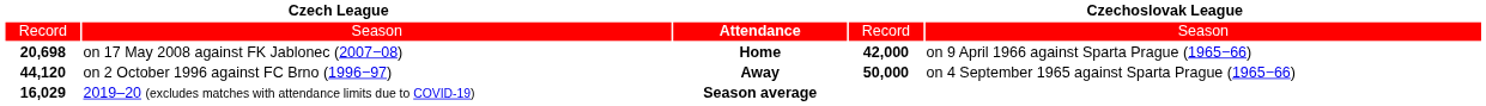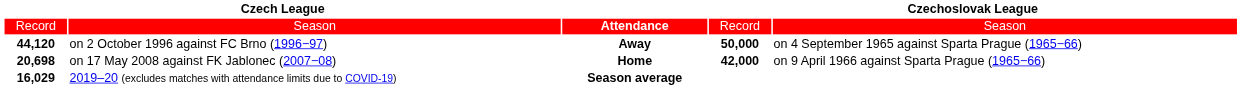 <table style="width:100%; text-align:center;">
 <tr style="vertical-align:top; background:#White;">
 <th colspan="2">Czech League</th>
 <th></th>
 <th colspan="2">Czechoslovak League</th>
 </tr>
 <tr style="vertical-align:top; background:#FF0000; color:#FFFFFF">
 <td>Record</td>
 <td>Season</td>
 <td><strong>Attendance</strong></td>
 <td>Record</td>
 <td>Season</td>
 </tr>
 <tr>
+<td style="text-align:center"><strong>44,120</strong></td>
+<td style="text-align:left">on 2 October 1996 against FC Brno (<a href='#'>1996−97</a>)</td>
+<td style="background:#White"><strong>Away</strong></td>
+<td style="text-align:center"><strong>50,000</strong></td>
+<td style="text-align:left">on 4 September 1965 against Sparta Prague (<a href='#'>1965−66</a>)</td>
+</tr>
+<tr>
 <td style="text-align:center"><strong>20,698</strong></td>
 <td style="text-align:left">on 17 May 2008 against FK Jablonec (<a href='#'>2007−08</a>)</td>
 <td style="background:#White"><strong>Home</strong></td>
 <td style="text-align:center"><strong>42,000</strong></td>
 <td style="text-align:left">on 9 April 1966 against Sparta Prague (<a href='#'>1965−66</a>)</td>
-</tr>
-<tr>
-<td style="text-align:center"><strong>44,120</strong></td>
-<td style="text-align:left">on 2 October 1996 against FC Brno (<a href='#'>1996−97</a>)</td>
-<td style="background:#White"><strong>Away</strong></td>
-<td style="text-align:center"><strong>50,000</strong></td>
-<td style="text-align:left">on 4 September 1965 against Sparta Prague (<a href='#'>1965−66</a>)</td>
 </tr>
 <tr>
 <td style="text-align:center"><strong>16,029</strong></td>
 <td style="text-align:left"><a href='#'>2019–20</a> <small>(excludes matches with attendance limits due to <a href='#'>COVID-19</a>)</small></td>
 <td style="background:#White"><strong>Season average</strong></td>
 <td style="text-align:center"></td>
 <td style="text-align:left"></td>
 </tr>
 <tr>
 </tr>
 </table>
